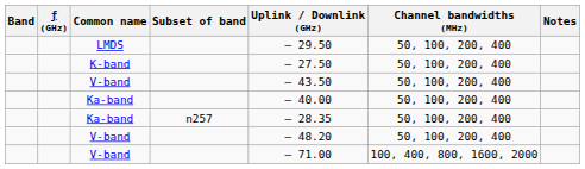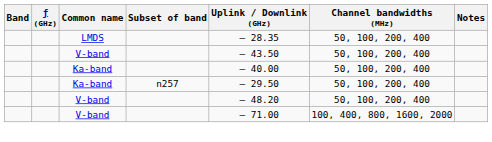 <table style="text-align: center;" class="sortable wikitable sort-under">
 <tr>
 <th data-sort-type="number">Band</th>
 <th data-sort-type="number"><a href='#'>ƒ</a><br><small>(GHz)</small></th>
 <th class="unsortable">Common name</th>
 <th class="unsortable">Subset of band</th>
 <th data-sort-type="number">Uplink / Downlink<br><small>(GHz)</small></th>
 <th class="unsortable">Channel bandwidths<br><small>(MHz)</small></th>
 <th class="unsortable">Notes</th>
 </tr>
 <tr>
 <td></td>
 <td></td>
 <td><a href='#'>LMDS</a></td>
 <td></td>
-<td> – 29.50</td>
-<td>50, 100, 200, 400</td>
-<td></td>
-</tr>
-<tr>
-<td></td>
-<td></td>
-<td><a href='#'>K-band</a></td>
-<td></td>
-<td> – 27.50</td>
+<td> – 28.35</td>
 <td>50, 100, 200, 400</td>
 <td></td>
 </tr>
 <tr>
 <td></td>
 <td></td>
 <td><a href='#'>V-band</a></td>
 <td></td>
 <td> – 43.50</td>
 <td>50, 100, 200, 400</td>
 <td></td>
 </tr>
 <tr>
 <td></td>
 <td></td>
 <td><a href='#'>Ka-band</a></td>
 <td></td>
 <td> – 40.00</td>
 <td>50, 100, 200, 400</td>
 <td></td>
 </tr>
 <tr>
 <td></td>
 <td></td>
 <td><a href='#'>Ka-band</a></td>
 <td>n257</td>
-<td> – 28.35</td>
+<td> – 29.50</td>
 <td>50, 100, 200, 400</td>
 <td></td>
 </tr>
 <tr>
 <td></td>
 <td></td>
 <td><a href='#'>V-band</a></td>
 <td></td>
 <td> – 48.20</td>
 <td>50, 100, 200, 400</td>
 <td></td>
 </tr>
 <tr>
 <td></td>
 <td></td>
 <td><a href='#'>V-band</a></td>
 <td></td>
 <td> – 71.00</td>
 <td>100, 400, 800, 1600, 2000</td>
 <td></td>
 </tr>
 </table>
